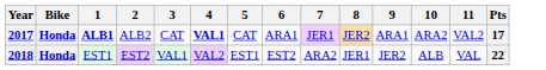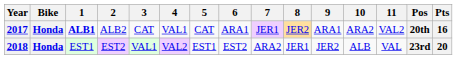 <table class="wikitable" style="text-align:center">
 <tr>
 <th>Year</th>
 <th>Bike</th>
 <th>1</th>
 <th>2</th>
 <th>3</th>
 <th>4</th>
 <th>5</th>
 <th>6</th>
 <th>7</th>
 <th>8</th>
 <th>9</th>
 <th>10</th>
 <th>11</th>
+<th>Pos</th>
 <th>Pts</th>
 </tr>
 <tr>
 <th><a href='#'>2017</a></th>
 <th><a href='#'>Honda</a></th>
 <td style="background:#;"><strong><a href='#'>ALB1</a><br></strong></td>
 <td style="background:#;"><a href='#'>ALB2</a><br></td>
 <td style="background:#;"><a href='#'>CAT</a><br></td>
-<td style="background:#;"><strong><a href='#'>VAL1</a><br></strong></td>
+<td style="background:#;"><a href='#'>VAL1</a><br></td>
 <td style="background:#;"><a href='#'>CAT</a><br></td>
 <td style="background:#;"><a href='#'>ARA1</a><br></td>
 <td style="background:#efcfff;"><a href='#'>JER1</a><br></td>
 <td style="background:#ffdf9f;"><a href='#'>JER2</a><br></td>
 <td style="background:#;"><a href='#'>ARA1</a><br></td>
 <td style="background:#;"><a href='#'>ARA2</a><br></td>
 <td style="background:#;"><a href='#'>VAL2</a><br></td>
-<th style="background:#;">17</th>
+<th style="background:#;">20th</th>
+<th style="background:#;">16</th>
 </tr>
 <tr>
 <th><a href='#'>2018</a></th>
 <th><a href='#'>Honda</a></th>
 <td style="background:#dfffdf;"><a href='#'>EST1</a><br></td>
 <td style="background:#efcfff;"><a href='#'>EST2</a><br></td>
 <td style="background:#dfffdf;"><a href='#'>VAL1</a><br></td>
 <td style="background:#efcfff;"><a href='#'>VAL2</a><br></td>
 <td style="background:#;"><a href='#'>EST1</a><br></td>
 <td style="background:#;"><a href='#'>EST2</a><br></td>
 <td style="background:#;"><a href='#'>ARA2</a><br></td>
 <td style="background:#;"><a href='#'>JER1</a><br></td>
 <td style="background:#;"><a href='#'>JER2</a><br></td>
 <td style="background:#;"><a href='#'>ALB</a><br></td>
 <td style="background:#;"><a href='#'>VAL</a><br></td>
-<th>22</th>
+<th>23rd</th>
+<th>20</th>
 </tr>
 </table>
